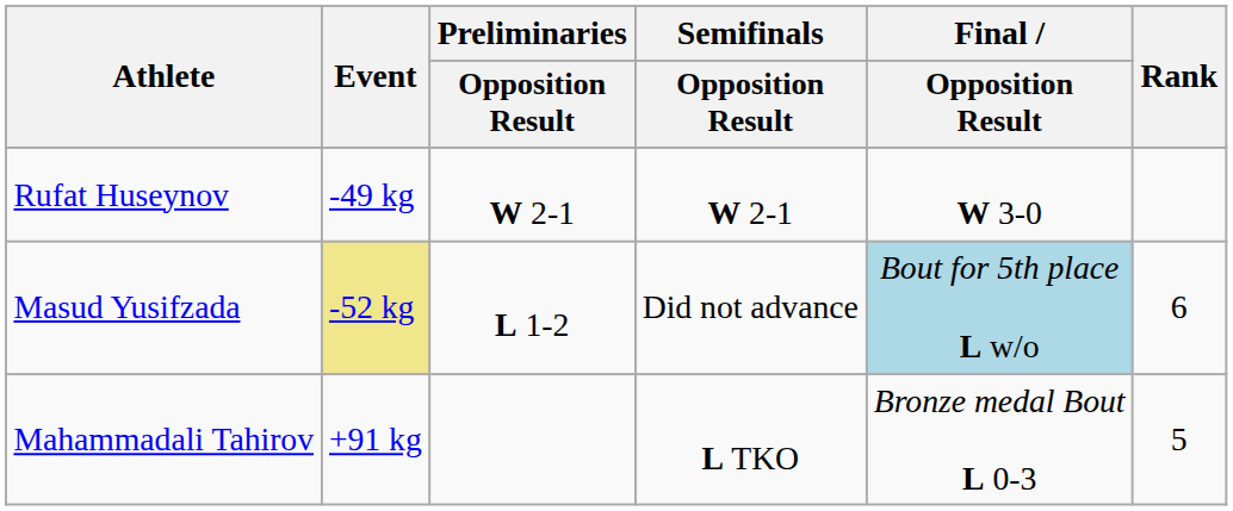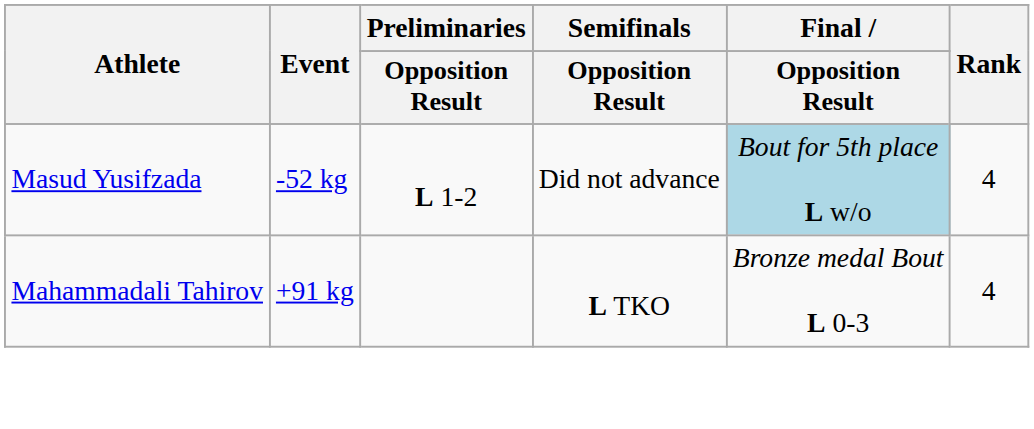 <table class="wikitable" style="font-size:90%;">
 <tr>
 <th rowspan=2>Athlete</th>
 <th rowspan=2>Event</th>
 <th>Preliminaries</th>
 <th>Semifinals</th>
 <th>Final / </th>
 <th rowspan=2>Rank</th>
 </tr>
 <tr style="font-size:95%">
 <th>Opposition<br>Result</th>
 <th>Opposition<br>Result</th>
 <th>Opposition<br>Result</th>
 </tr>
 <tr align=center>
-<td align=left><a href='#'>Rufat Huseynov</a></td>
-<td align=left><a href='#'>-49 kg</a></td>
-<td><br> <strong>W</strong> 2-1</td>
-<td><br> <strong>W</strong> 2-1</td>
-<td><br> <strong>W</strong> 3-0</td>
-<td></td>
-</tr>
-<tr align=center>
 <td align=left><a href='#'>Masud Yusifzada</a></td>
-<td align=left style="background: khaki;"><a href='#'>-52 kg</a></td>
+<td align=left><a href='#'>-52 kg</a></td>
 <td><br> <strong>L</strong> 1-2</td>
 <td>Did not advance</td>
 <td style="background: lightblue;"><em>Bout for 5th place</em><br><br><strong>L</strong> w/o</td>
-<td>6</td>
+<td>4</td>
 </tr>
 <tr align=center>
 <td align=left><a href='#'>Mahammadali Tahirov</a></td>
 <td align=left><a href='#'>+91 kg</a></td>
 <td></td>
 <td><br><strong>L</strong> TKO</td>
 <td><em>Bronze medal Bout</em><br><br><strong>L</strong> 0-3</td>
-<td>5</td>
+<td>4</td>
 </tr>
 </table>
